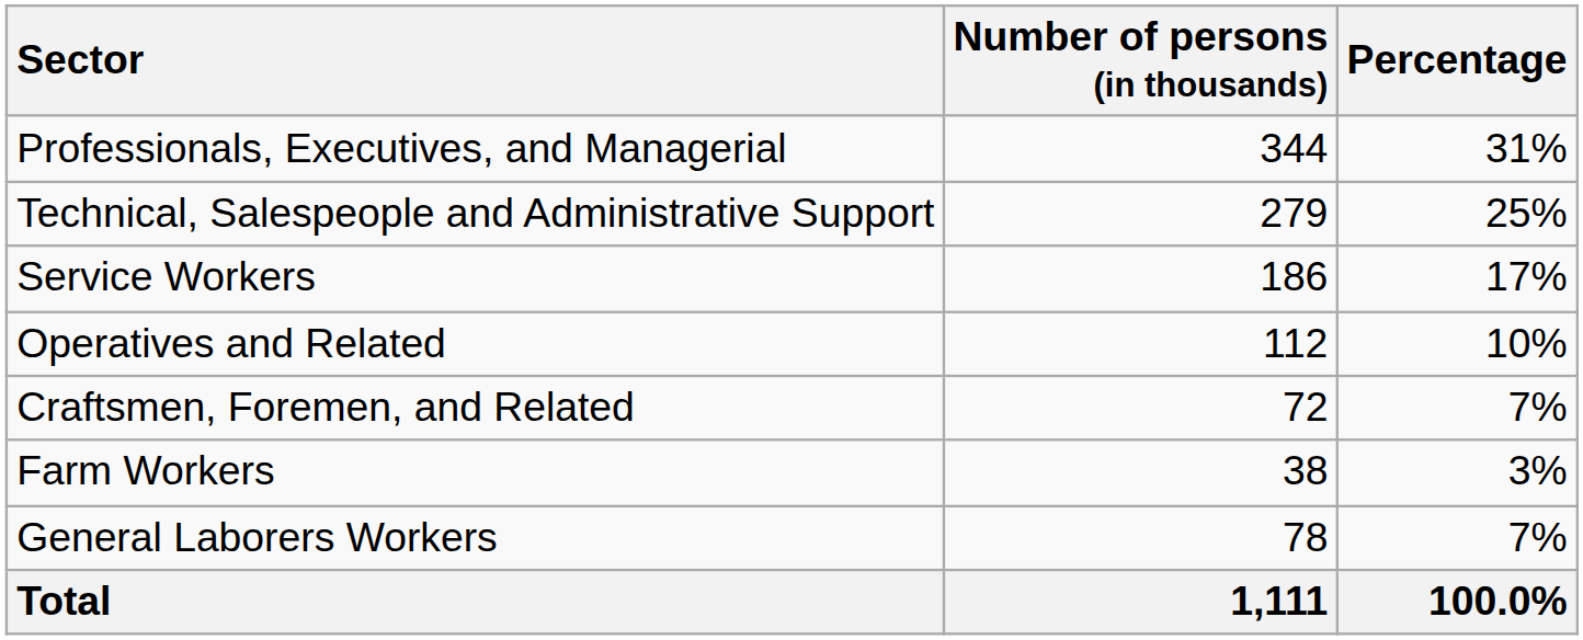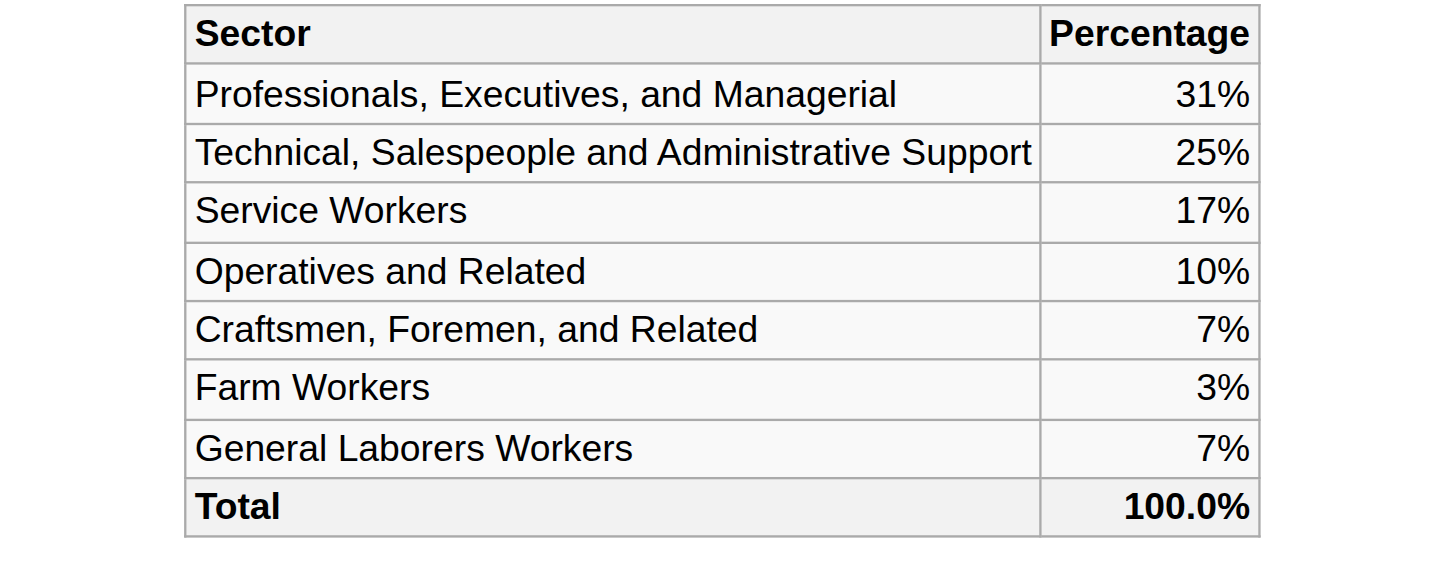 <table class="wikitable sortable" style="margin: auto">
 <tr>
 <th style="text-align: left">Sector</th>
-<th style="text-align: right">Number of persons<br><small>(in thousands)</small></th>
 <th style="text-align: right">Percentage</th>
 </tr>
 <tr>
 <td>Professionals, Executives, and Managerial</td>
-<td style="text-align: right">344</td>
 <td style="text-align: right">31%</td>
 </tr>
 <tr>
 <td>Technical, Salespeople and Administrative Support</td>
-<td style="text-align: right">279</td>
 <td style="text-align: right">25%</td>
 </tr>
 <tr>
 <td>Service Workers</td>
-<td style="text-align: right">186</td>
 <td style="text-align: right">17%</td>
 </tr>
 <tr>
 <td>Operatives and Related</td>
-<td style="text-align: right">112</td>
 <td style="text-align: right">10%</td>
 </tr>
 <tr>
 <td>Craftsmen, Foremen, and Related</td>
-<td style="text-align: right">72</td>
 <td style="text-align: right">7%</td>
 </tr>
 <tr>
 <td>Farm Workers</td>
-<td style="text-align: right">38</td>
 <td style="text-align: right">3%</td>
 </tr>
 <tr>
 <td>General Laborers Workers</td>
-<td style="text-align: right">78</td>
 <td style="text-align: right">7%</td>
 </tr>
 <tr>
 <th style="text-align: left">Total</th>
-<th style="text-align: right">1,111</th>
 <th style="text-align: right">100.0%</th>
 </tr>
 </table>
